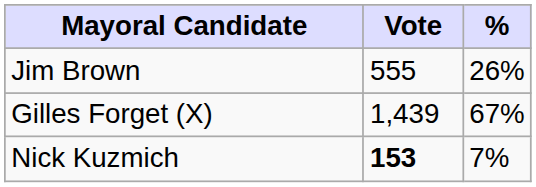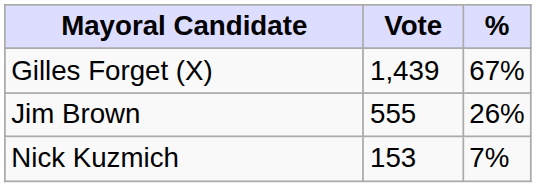 <table class="wikitable">
 <tr>
 <th style="background:#ddf; width:200px;">Mayoral Candidate</th>
 <th style="background:#ddf; width:50px;">Vote</th>
 <th style="background:#ddf; width:30px;">%</th>
 </tr>
 <tr>
+<td>Gilles Forget (X)</td>
+<td>1,439</td>
+<td>67%</td>
+</tr>
+<tr>
 <td>Jim Brown</td>
 <td>555</td>
 <td>26%</td>
 </tr>
 <tr>
-<td>Gilles Forget (X)</td>
-<td>1,439</td>
-<td>67%</td>
-</tr>
-<tr>
 <td>Nick Kuzmich</td>
-<td><strong>153</strong></td>
+<td>153</td>
 <td>7%</td>
 </tr>
 </table>
